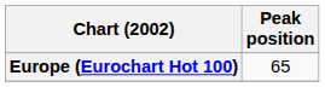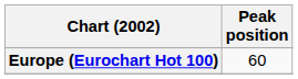 <table class="wikitable sortable plainrowheaders" style="text-align:center">
 <tr>
 <th>Chart (2002)</th>
 <th>Peak<br>position</th>
 </tr>
 <tr>
 </tr>
 <tr>
 </tr>
 <tr>
 <th scope="row">Europe (<a href='#'>Eurochart Hot 100</a>)</th>
-<td>65</td>
+<td>60</td>
 </tr>
 <tr>
 </tr>
 <tr>
 </tr>
 <tr>
 </tr>
 <tr>
 </tr>
 <tr>
 </tr>
 </table>
